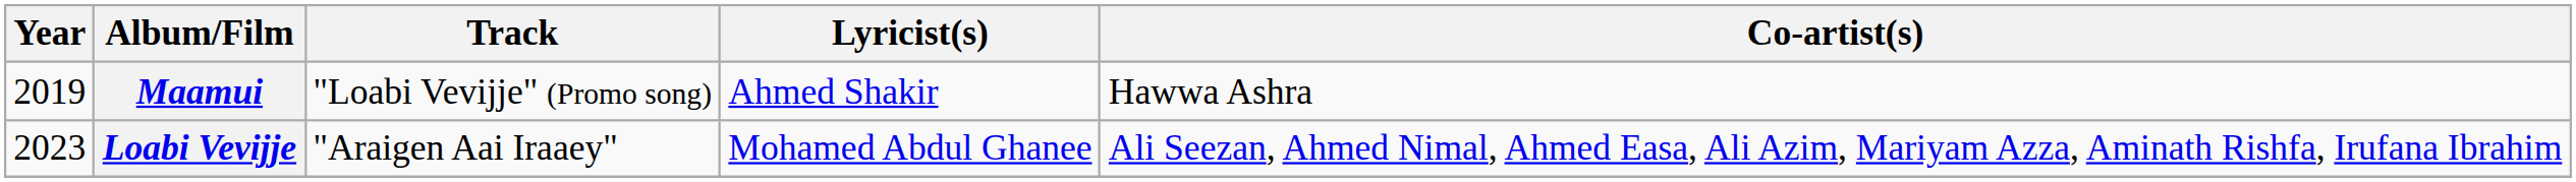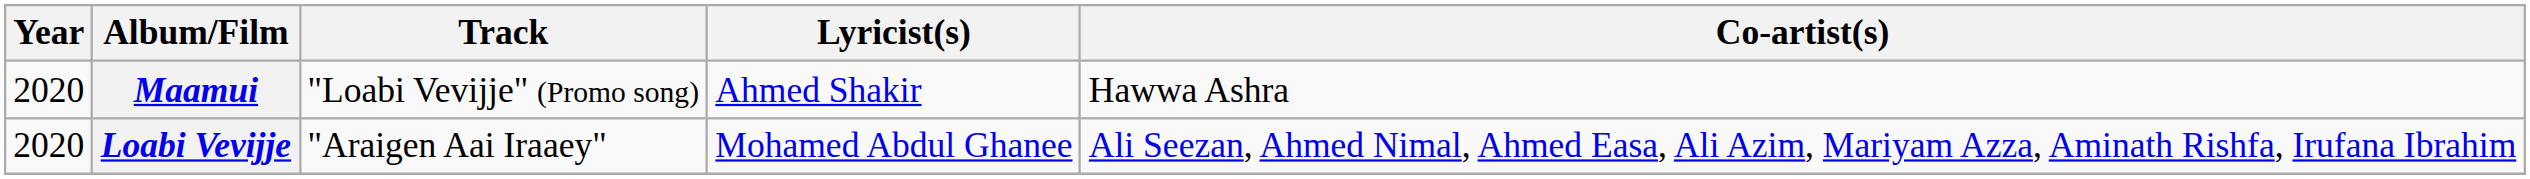 <table class="wikitable plainrowheaders">
 <tr>
 <th>Year</th>
 <th>Album/Film</th>
 <th>Track</th>
 <th>Lyricist(s)</th>
 <th>Co-artist(s)</th>
 </tr>
 <tr>
-<td>2019</td>
+<td>2020</td>
 <th scope="row"><em><a href='#'>Maamui</a></em></th>
 <td>"Loabi Vevijje" <small>(Promo song)</small></td>
 <td><a href='#'>Ahmed Shakir</a></td>
 <td>Hawwa Ashra</td>
 </tr>
 <tr>
-<td>2023</td>
+<td>2020</td>
 <th scope="row"><em><a href='#'>Loabi Vevijje</a></em></th>
 <td>"Araigen Aai Iraaey"</td>
 <td><a href='#'>Mohamed Abdul Ghanee</a></td>
 <td><a href='#'>Ali Seezan</a>, <a href='#'>Ahmed Nimal</a>, <a href='#'>Ahmed Easa</a>, <a href='#'>Ali Azim</a>, <a href='#'>Mariyam Azza</a>, <a href='#'>Aminath Rishfa</a>, <a href='#'>Irufana Ibrahim</a></td>
 </tr>
 <tr>
 </tr>
 </table>
